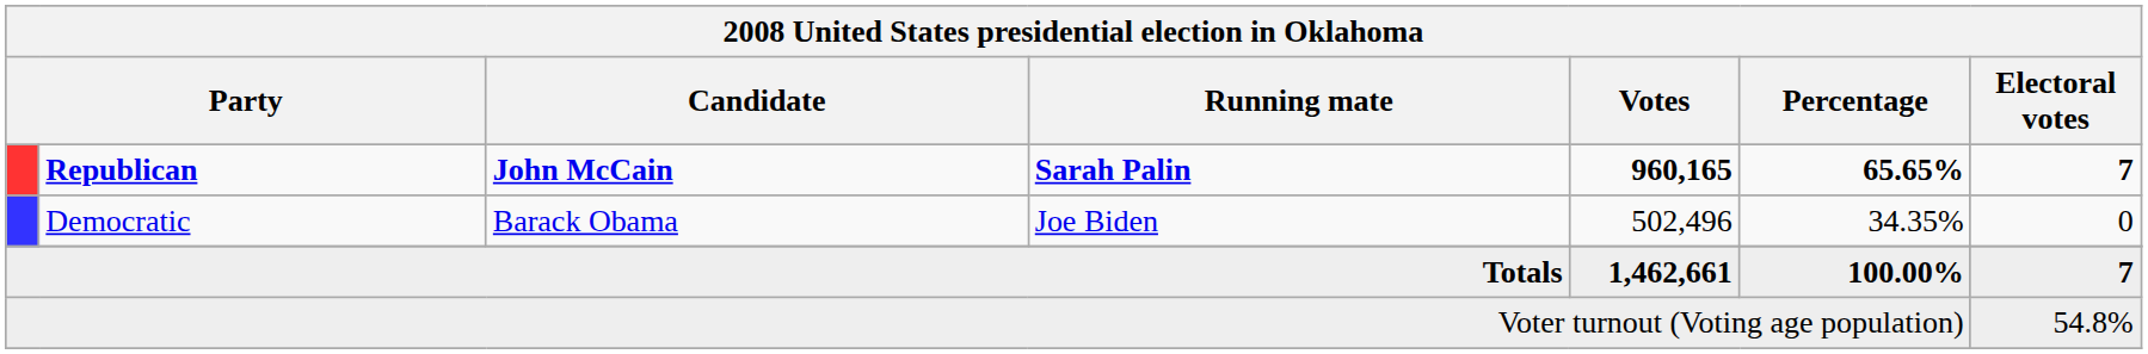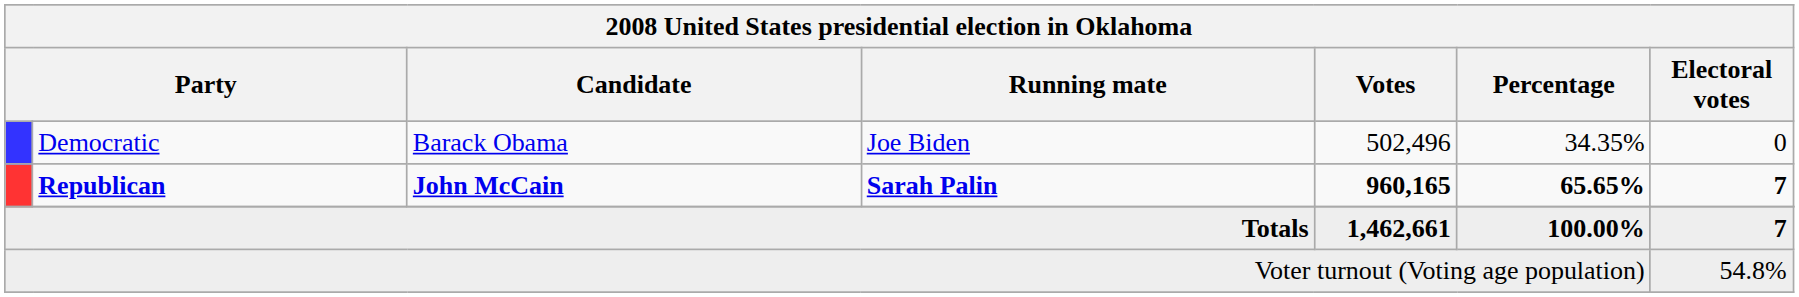 <table class="wikitable" style="font-size: 95%;">
 <tr>
 <th colspan="7">2008 United States presidential election in Oklahoma</th>
 </tr>
 <tr>
 <th colspan="2" style="width: 15em">Party</th>
 <th style="width: 17em">Candidate</th>
 <th style="width: 17em">Running mate</th>
 <th style="width: 5em">Votes</th>
 <th style="width: 7em">Percentage</th>
 <th style="width: 5em">Electoral votes</th>
 </tr>
 <tr>
+<th style="background-color:#3333FF; width: 3px"></th>
+<td style="width: 130px"><a href='#'>Democratic</a></td>
+<td><a href='#'>Barack Obama</a></td>
+<td><a href='#'>Joe Biden</a></td>
+<td align="right">502,496</td>
+<td align="right">34.35%</td>
+<td align="right">0</td>
+</tr>
+<tr>
 <th style="background-color:#FF3333; width: 3px"></th>
 <td style="width: 130px"><strong><a href='#'>Republican</a></strong></td>
 <td><strong><a href='#'>John McCain</a></strong></td>
 <td><strong><a href='#'>Sarah Palin</a></strong></td>
 <td align="right"><strong>960,165</strong></td>
 <td align="right"><strong>65.65%</strong></td>
 <td align="right"><strong>7</strong></td>
-</tr>
-<tr>
-<th style="background-color:#3333FF; width: 3px"></th>
-<td style="width: 130px"><a href='#'>Democratic</a></td>
-<td><a href='#'>Barack Obama</a></td>
-<td><a href='#'>Joe Biden</a></td>
-<td align="right">502,496</td>
-<td align="right">34.35%</td>
-<td align="right">0</td>
 </tr>
 <tr>
 </tr>
 <tr bgcolor="#EEEEEE">
 <td colspan="4" align="right"><strong>Totals</strong></td>
 <td align="right"><strong>1,462,661</strong></td>
 <td align="right"><strong>100.00%</strong></td>
 <td align="right"><strong>7</strong></td>
 </tr>
 <tr bgcolor="#EEEEEE">
 <td colspan="6" align="right">Voter turnout (Voting age population)</td>
 <td colspan="1" align="right">54.8%</td>
 </tr>
 </table>
